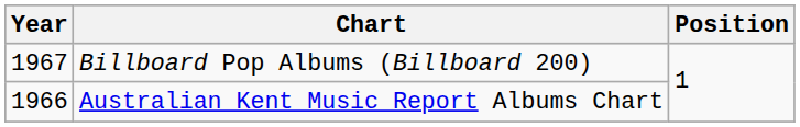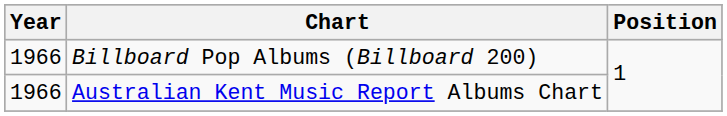 <table class="wikitable">
 <tr>
 <th>Year</th>
 <th>Chart</th>
 <th>Position</th>
 </tr>
 <tr>
-<td>1967</td>
+<td>1966</td>
 <td><em>Billboard</em> Pop Albums (<em>Billboard</em> 200)</td>
 <td rowspan=2>1</td>
 </tr>
 <tr>
 <td>1966</td>
 <td><a href='#'>Australian Kent Music Report</a> Albums Chart</td>
 </tr>
 </table>
